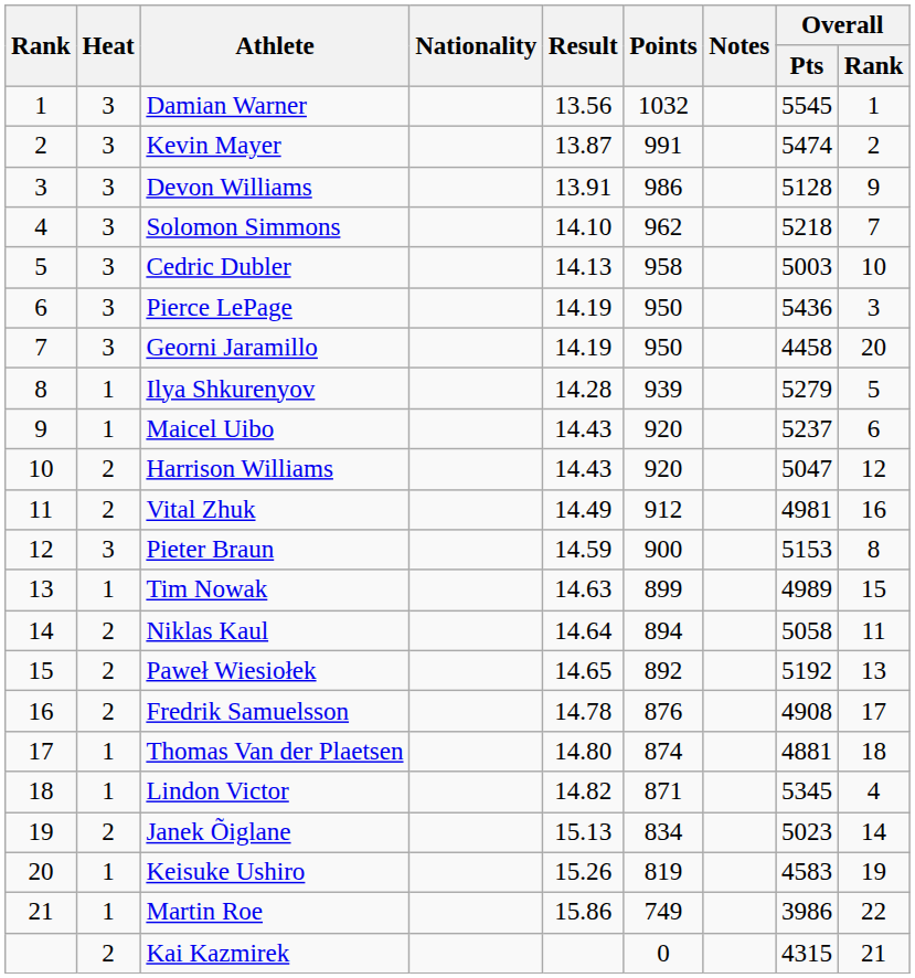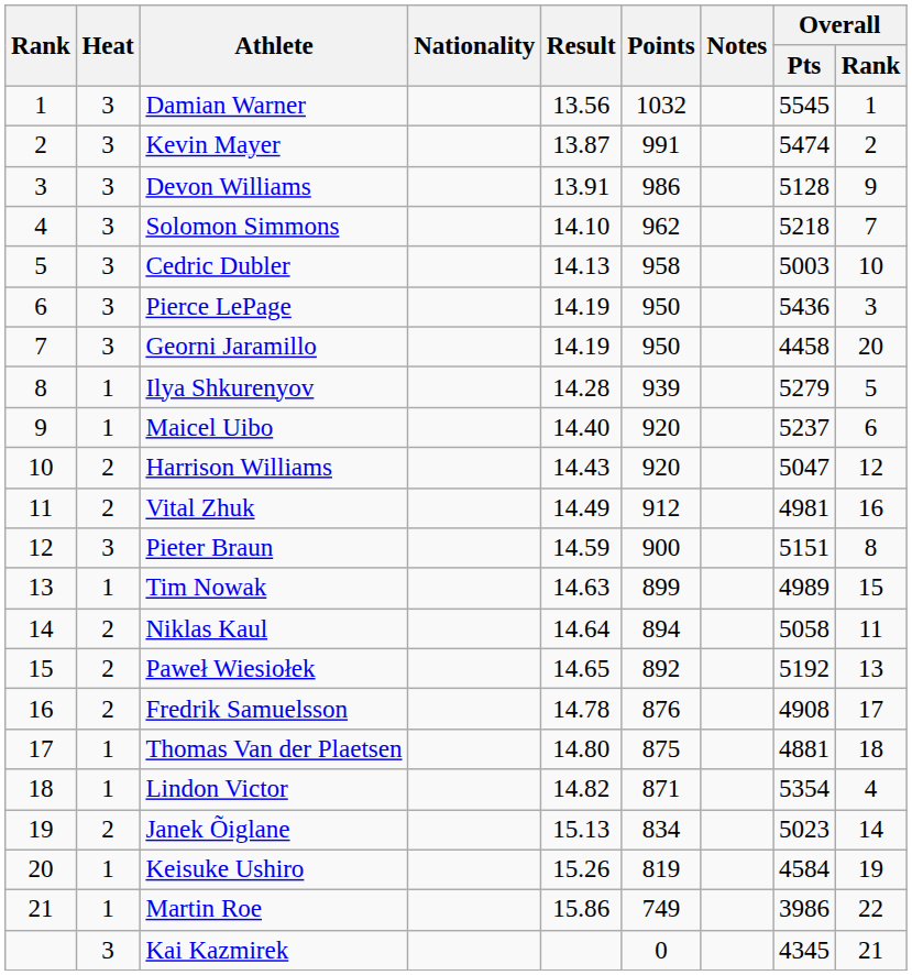 <table class="wikitable sortable" style="text-align:center">
 <tr>
 <th rowspan=2>Rank</th>
 <th rowspan=2>Heat</th>
 <th rowspan=2>Athlete</th>
 <th rowspan=2>Nationality</th>
 <th rowspan=2>Result</th>
 <th rowspan=2>Points</th>
 <th rowspan=2>Notes</th>
 <th colspan=2>Overall</th>
 </tr>
 <tr>
 <th>Pts</th>
 <th>Rank</th>
 </tr>
 <tr>
 <td>1</td>
 <td>3</td>
 <td align=left><a href='#'>Damian Warner</a></td>
 <td align=left></td>
 <td>13.56</td>
 <td>1032</td>
 <td></td>
 <td>5545</td>
 <td>1</td>
 </tr>
 <tr>
 <td>2</td>
 <td>3</td>
 <td align=left><a href='#'>Kevin Mayer</a></td>
 <td align=left></td>
 <td>13.87</td>
 <td>991</td>
 <td></td>
 <td>5474</td>
 <td>2</td>
 </tr>
 <tr>
 <td>3</td>
 <td>3</td>
 <td align=left><a href='#'>Devon Williams</a></td>
 <td align=left></td>
 <td>13.91</td>
 <td>986</td>
 <td></td>
 <td>5128</td>
 <td>9</td>
 </tr>
 <tr>
 <td>4</td>
 <td>3</td>
 <td align=left><a href='#'>Solomon Simmons</a></td>
 <td align=left></td>
 <td>14.10</td>
 <td>962</td>
 <td></td>
 <td>5218</td>
 <td>7</td>
 </tr>
 <tr>
 <td>5</td>
 <td>3</td>
 <td align=left><a href='#'>Cedric Dubler</a></td>
 <td align=left></td>
 <td>14.13</td>
 <td>958</td>
 <td></td>
 <td>5003</td>
 <td>10</td>
 </tr>
 <tr>
 <td>6</td>
 <td>3</td>
 <td align=left><a href='#'>Pierce LePage</a></td>
 <td align=left></td>
 <td>14.19</td>
 <td>950</td>
 <td></td>
 <td>5436</td>
 <td>3</td>
 </tr>
 <tr>
 <td>7</td>
 <td>3</td>
 <td align=left><a href='#'>Georni Jaramillo</a></td>
 <td align=left></td>
 <td>14.19</td>
 <td>950</td>
 <td></td>
 <td>4458</td>
 <td>20</td>
 </tr>
 <tr>
 <td>8</td>
 <td>1</td>
 <td align=left><a href='#'>Ilya Shkurenyov</a></td>
 <td align=left></td>
 <td>14.28</td>
 <td>939</td>
 <td></td>
 <td>5279</td>
 <td>5</td>
 </tr>
 <tr>
 <td>9</td>
 <td>1</td>
 <td align=left><a href='#'>Maicel Uibo</a></td>
 <td align=left></td>
-<td>14.43</td>
+<td>14.40</td>
 <td>920</td>
 <td></td>
 <td>5237</td>
 <td>6</td>
 </tr>
 <tr>
 <td>10</td>
 <td>2</td>
 <td align=left><a href='#'>Harrison Williams</a></td>
 <td align=left></td>
 <td>14.43</td>
 <td>920</td>
 <td></td>
 <td>5047</td>
 <td>12</td>
 </tr>
 <tr>
 <td>11</td>
 <td>2</td>
 <td align=left><a href='#'>Vital Zhuk</a></td>
 <td align=left></td>
 <td>14.49</td>
 <td>912</td>
 <td></td>
 <td>4981</td>
 <td>16</td>
 </tr>
 <tr>
 <td>12</td>
 <td>3</td>
 <td align=left><a href='#'>Pieter Braun</a></td>
 <td align=left></td>
 <td>14.59</td>
 <td>900</td>
 <td></td>
-<td>5153</td>
+<td>5151</td>
 <td>8</td>
 </tr>
 <tr>
 <td>13</td>
 <td>1</td>
 <td align=left><a href='#'>Tim Nowak</a></td>
 <td align=left></td>
 <td>14.63</td>
 <td>899</td>
 <td></td>
 <td>4989</td>
 <td>15</td>
 </tr>
 <tr>
 <td>14</td>
 <td>2</td>
 <td align=left><a href='#'>Niklas Kaul</a></td>
 <td align=left></td>
 <td>14.64</td>
 <td>894</td>
 <td></td>
 <td>5058</td>
 <td>11</td>
 </tr>
 <tr>
 <td>15</td>
 <td>2</td>
 <td align=left><a href='#'>Paweł Wiesiołek</a></td>
 <td align=left></td>
 <td>14.65</td>
 <td>892</td>
 <td></td>
 <td>5192</td>
 <td>13</td>
 </tr>
 <tr>
 <td>16</td>
 <td>2</td>
 <td align=left><a href='#'>Fredrik Samuelsson</a></td>
 <td align=left></td>
 <td>14.78</td>
 <td>876</td>
 <td></td>
 <td>4908</td>
 <td>17</td>
 </tr>
 <tr>
 <td>17</td>
 <td>1</td>
 <td align=left><a href='#'>Thomas Van der Plaetsen</a></td>
 <td align=left></td>
 <td>14.80</td>
-<td>874</td>
+<td>875</td>
 <td></td>
 <td>4881</td>
 <td>18</td>
 </tr>
 <tr>
 <td>18</td>
 <td>1</td>
 <td align=left><a href='#'>Lindon Victor</a></td>
 <td align=left></td>
 <td>14.82</td>
 <td>871</td>
 <td></td>
-<td>5345</td>
+<td>5354</td>
 <td>4</td>
 </tr>
 <tr>
 <td>19</td>
 <td>2</td>
 <td align=left><a href='#'>Janek Õiglane</a></td>
 <td align=left></td>
 <td>15.13</td>
 <td>834</td>
 <td></td>
 <td>5023</td>
 <td>14</td>
 </tr>
 <tr>
 <td>20</td>
 <td>1</td>
 <td align=left><a href='#'>Keisuke Ushiro</a></td>
 <td align=left></td>
 <td>15.26</td>
 <td>819</td>
 <td></td>
-<td>4583</td>
+<td>4584</td>
 <td>19</td>
 </tr>
 <tr>
 <td>21</td>
 <td>1</td>
 <td align=left><a href='#'>Martin Roe</a></td>
 <td align=left></td>
 <td>15.86</td>
 <td>749</td>
 <td></td>
 <td>3986</td>
 <td>22</td>
 </tr>
 <tr>
 <td></td>
-<td>2</td>
+<td>3</td>
 <td align=left><a href='#'>Kai Kazmirek</a></td>
 <td align=left></td>
 <td></td>
 <td>0</td>
 <td></td>
-<td>4315</td>
+<td>4345</td>
 <td>21</td>
 </tr>
 </table>
